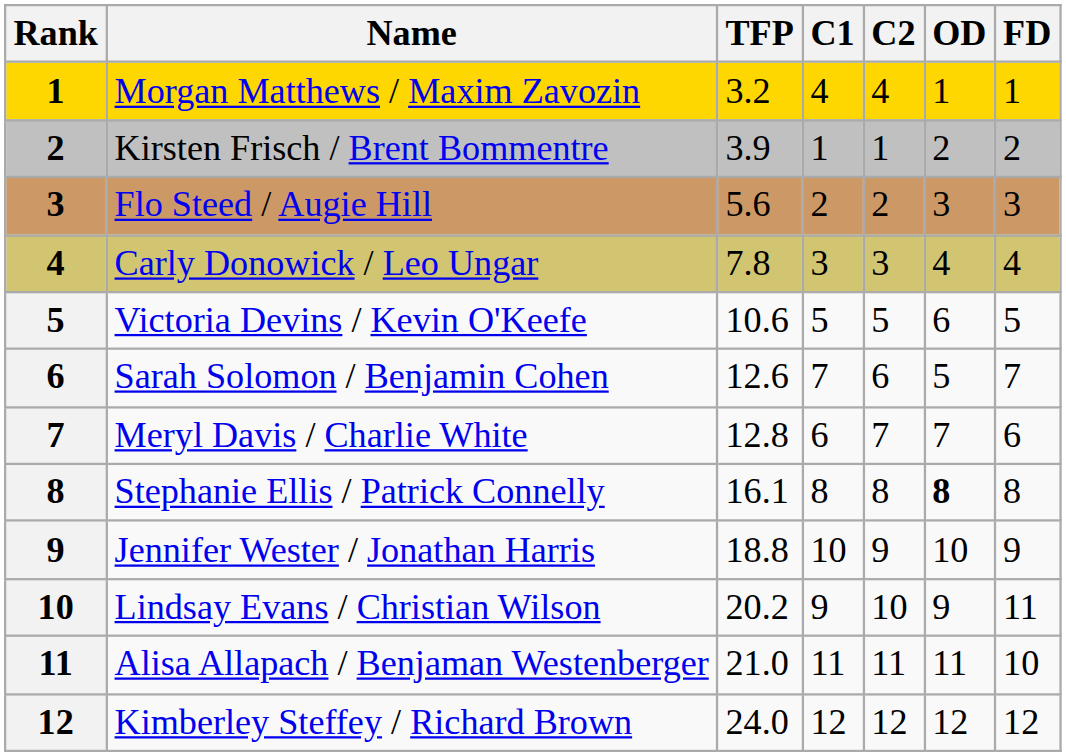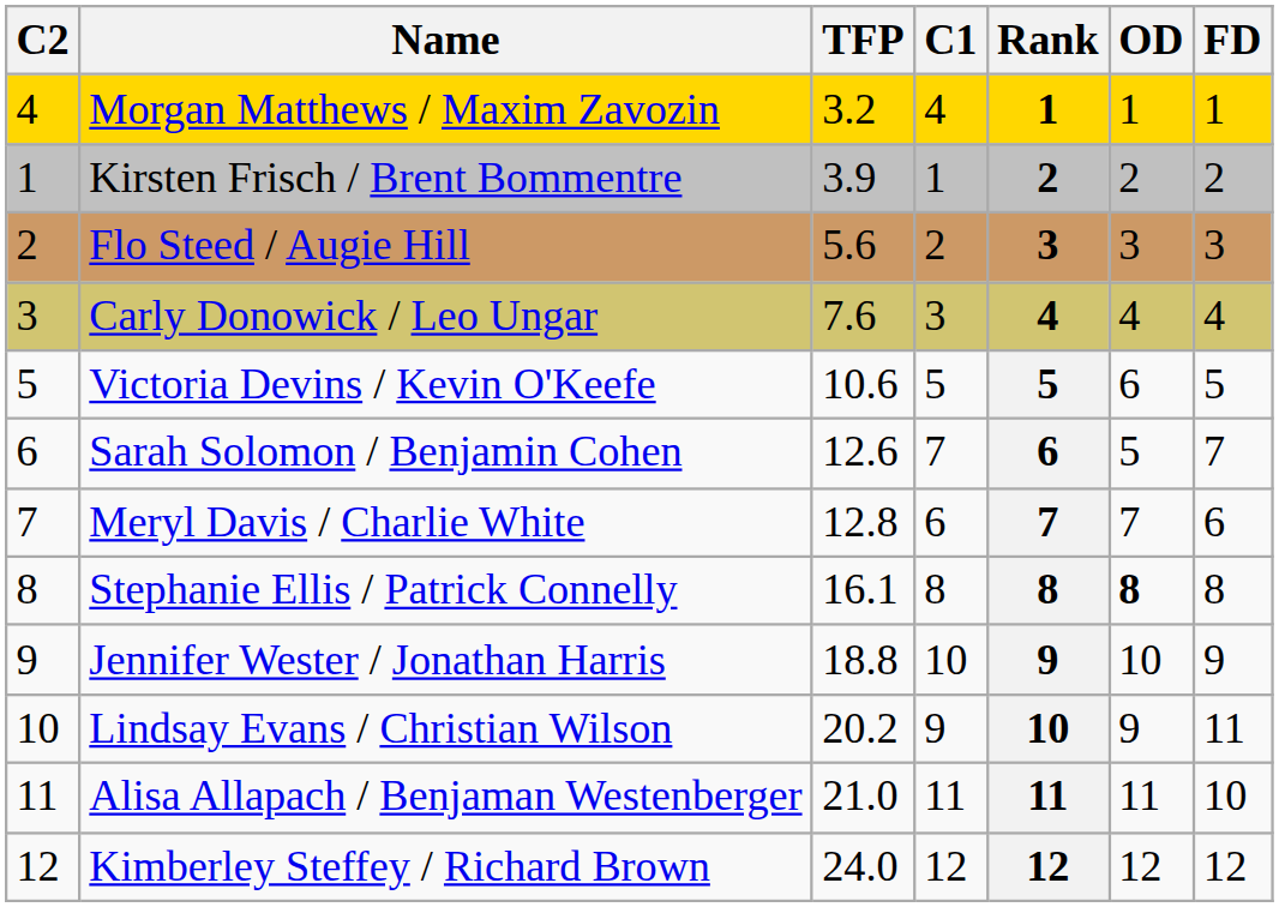 <table class="wikitable">
 <tr>
-<th>Rank</th>
+<th>C2</th>
 <th>Name</th>
 <th>TFP</th>
 <th>C1</th>
-<th>C2</th>
+<th>Rank</th>
 <th>OD</th>
 <th>FD</th>
 </tr>
 <tr bgcolor="gold">
-<td align="center"><strong>1</strong></td>
+<td>4</td>
 <td><a href='#'>Morgan Matthews</a> / <a href='#'>Maxim Zavozin</a></td>
 <td>3.2</td>
 <td>4</td>
-<td>4</td>
+<td align="center"><strong>1</strong></td>
 <td>1</td>
 <td>1</td>
 </tr>
 <tr bgcolor="silver">
-<td align="center"><strong>2</strong></td>
+<td>1</td>
 <td>Kirsten Frisch / <a href='#'>Brent Bommentre</a></td>
 <td>3.9</td>
 <td>1</td>
-<td>1</td>
+<td align="center"><strong>2</strong></td>
 <td>2</td>
 <td>2</td>
 </tr>
 <tr bgcolor="cc9966">
-<td align="center"><strong>3</strong></td>
+<td>2</td>
 <td><a href='#'>Flo Steed</a> / <a href='#'>Augie Hill</a></td>
 <td>5.6</td>
 <td>2</td>
-<td>2</td>
+<td align="center"><strong>3</strong></td>
 <td>3</td>
 <td>3</td>
 </tr>
 <tr bgcolor="#d1c571">
+<td>3</td>
+<td><a href='#'>Carly Donowick</a> / <a href='#'>Leo Ungar</a></td>
+<td>7.6</td>
+<td>3</td>
 <td align="center"><strong>4</strong></td>
-<td><a href='#'>Carly Donowick</a> / <a href='#'>Leo Ungar</a></td>
-<td>7.8</td>
-<td>3</td>
-<td>3</td>
 <td>4</td>
 <td>4</td>
 </tr>
 <tr>
-<th>5</th>
+<td>5</td>
 <td><a href='#'>Victoria Devins</a> / <a href='#'>Kevin O'Keefe</a></td>
 <td>10.6</td>
 <td>5</td>
-<td>5</td>
+<th>5</th>
 <td>6</td>
 <td>5</td>
 </tr>
 <tr>
-<th>6</th>
+<td>6</td>
 <td><a href='#'>Sarah Solomon</a> / <a href='#'>Benjamin Cohen</a></td>
 <td>12.6</td>
 <td>7</td>
-<td>6</td>
+<th>6</th>
 <td>5</td>
 <td>7</td>
 </tr>
 <tr>
-<th>7</th>
+<td>7</td>
 <td><a href='#'>Meryl Davis</a> / <a href='#'>Charlie White</a></td>
 <td>12.8</td>
 <td>6</td>
-<td>7</td>
+<th>7</th>
 <td>7</td>
 <td>6</td>
 </tr>
 <tr>
-<th>8</th>
+<td>8</td>
 <td><a href='#'>Stephanie Ellis</a> / <a href='#'>Patrick Connelly</a></td>
 <td>16.1</td>
 <td>8</td>
-<td>8</td>
+<th>8</th>
 <td><strong>8</strong></td>
 <td>8</td>
 </tr>
 <tr>
-<th>9</th>
+<td>9</td>
 <td><a href='#'>Jennifer Wester</a> / <a href='#'>Jonathan Harris</a></td>
 <td>18.8</td>
 <td>10</td>
-<td>9</td>
+<th>9</th>
 <td>10</td>
 <td>9</td>
 </tr>
 <tr>
-<th>10</th>
+<td>10</td>
 <td><a href='#'>Lindsay Evans</a> / <a href='#'>Christian Wilson</a></td>
 <td>20.2</td>
 <td>9</td>
-<td>10</td>
+<th>10</th>
 <td>9</td>
 <td>11</td>
 </tr>
 <tr>
-<th>11</th>
+<td>11</td>
 <td><a href='#'>Alisa Allapach</a> / <a href='#'>Benjaman Westenberger</a></td>
 <td>21.0</td>
 <td>11</td>
-<td>11</td>
+<th>11</th>
 <td>11</td>
 <td>10</td>
 </tr>
 <tr>
-<th>12</th>
+<td>12</td>
 <td><a href='#'>Kimberley Steffey</a> / <a href='#'>Richard Brown</a></td>
 <td>24.0</td>
 <td>12</td>
-<td>12</td>
+<th>12</th>
 <td>12</td>
 <td>12</td>
 </tr>
 </table>
